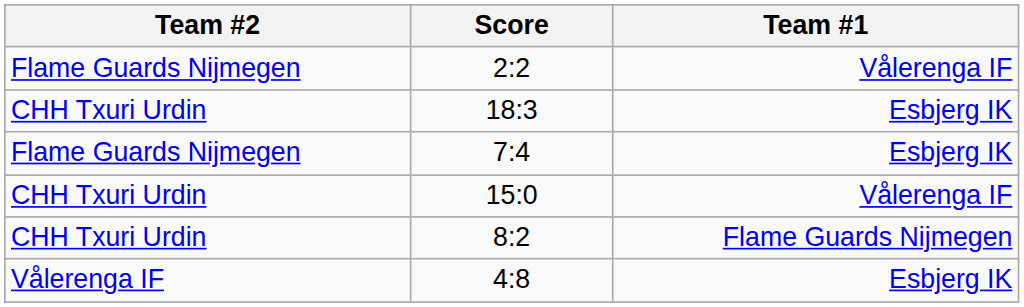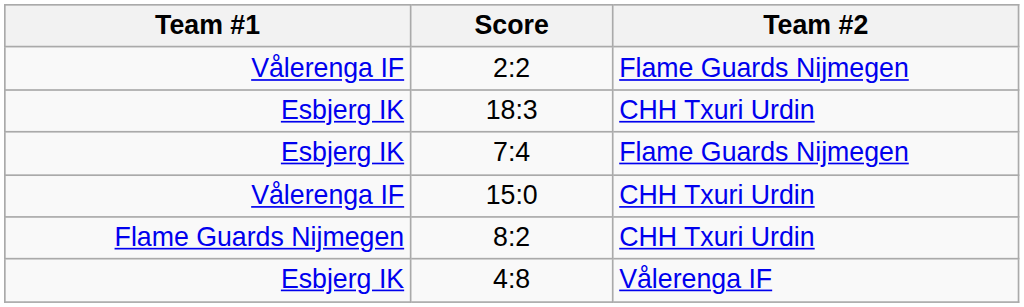 <table class="wikitable" style="text-align: center;">
 <tr>
+<th width=22%>Team #1</th>
+<th width=11%>Score</th>
 <th width=22%>Team #2</th>
-<th width=11%>Score</th>
-<th width=22%>Team #1</th>
 </tr>
 <tr>
+<td style="text-align: right;"><a href='#'>Vålerenga IF</a> </td>
+<td>2:2</td>
 <td style="text-align: left;"> <a href='#'>Flame Guards Nijmegen</a></td>
-<td>2:2</td>
-<td style="text-align: right;"><a href='#'>Vålerenga IF</a> </td>
 </tr>
 <tr>
+<td style="text-align: right;"><a href='#'>Esbjerg IK</a> </td>
+<td>18:3</td>
 <td style="text-align: left;"> <a href='#'>CHH Txuri Urdin</a></td>
-<td>18:3</td>
-<td style="text-align: right;"><a href='#'>Esbjerg IK</a> </td>
 </tr>
 <tr>
+<td style="text-align: right;"><a href='#'>Esbjerg IK</a> </td>
+<td>7:4</td>
 <td style="text-align: left;"> <a href='#'>Flame Guards Nijmegen</a></td>
-<td>7:4</td>
-<td style="text-align: right;"><a href='#'>Esbjerg IK</a> </td>
 </tr>
 <tr>
+<td style="text-align: right;"><a href='#'>Vålerenga IF</a> </td>
+<td>15:0</td>
 <td style="text-align: left;"> <a href='#'>CHH Txuri Urdin</a></td>
-<td>15:0</td>
-<td style="text-align: right;"><a href='#'>Vålerenga IF</a> </td>
 </tr>
 <tr>
+<td style="text-align: right;"><a href='#'>Flame Guards Nijmegen</a> </td>
+<td>8:2</td>
 <td style="text-align: left;"> <a href='#'>CHH Txuri Urdin</a></td>
-<td>8:2</td>
-<td style="text-align: right;"><a href='#'>Flame Guards Nijmegen</a> </td>
 </tr>
 <tr>
+<td style="text-align: right;"><a href='#'>Esbjerg IK</a> </td>
+<td>4:8</td>
 <td style="text-align: left;"> <a href='#'>Vålerenga IF</a></td>
-<td>4:8</td>
-<td style="text-align: right;"><a href='#'>Esbjerg IK</a> </td>
 </tr>
 </table>
